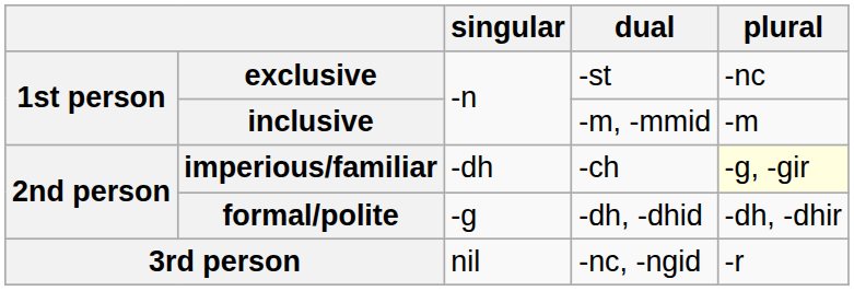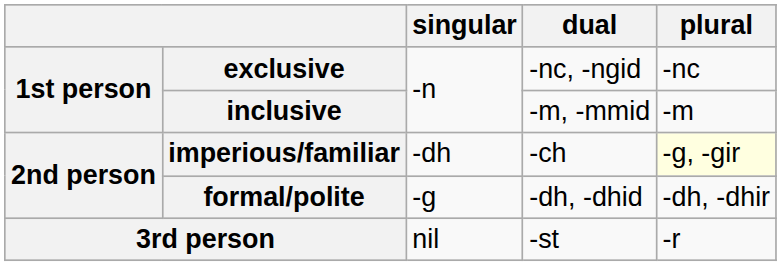 <table class="wikitable">
 <tr>
 <th colspan="2"></th>
 <th>singular</th>
 <th>dual</th>
 <th>plural</th>
 </tr>
 <tr>
 <th rowspan="2">1st person</th>
 <th>exclusive</th>
 <td rowspan="2">-n</td>
-<td>-st</td>
+<td>-nc, -ngid</td>
 <td>-nc</td>
 </tr>
 <tr>
 <th>inclusive</th>
 <td>-m, -mmid</td>
 <td>-m</td>
 </tr>
 <tr>
 <th rowspan="2">2nd person</th>
 <th>imperious/familiar</th>
 <td>-dh</td>
 <td>-ch</td>
 <td style="background: lightyellow;">-g, -gir</td>
 </tr>
 <tr>
 <th>formal/polite</th>
 <td>-g</td>
 <td>-dh, -dhid</td>
 <td>-dh, -dhir</td>
 </tr>
 <tr>
 <th colspan="2">3rd person</th>
 <td>nil</td>
-<td>-nc, -ngid</td>
+<td>-st</td>
 <td>-r</td>
 </tr>
 </table>
